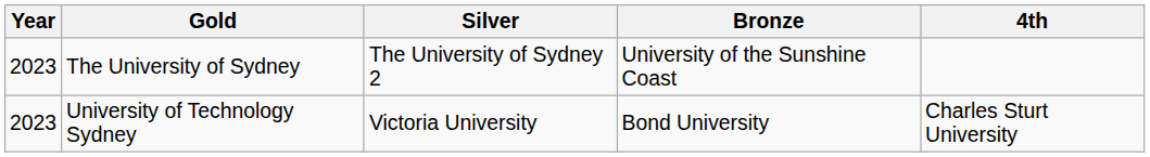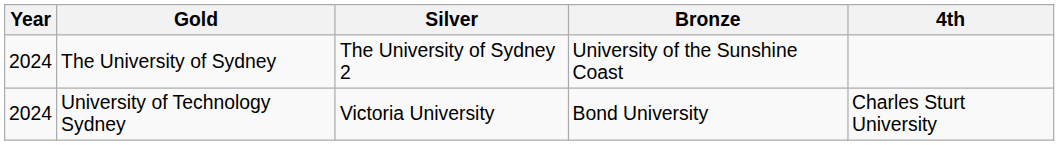 <table class="wikitable">
 <tr>
 <th>Year</th>
 <th>Gold</th>
 <th>Silver</th>
 <th>Bronze</th>
 <th>4th</th>
 </tr>
 <tr>
-<td>2023</td>
+<td>2024</td>
 <td>The University of Sydney</td>
 <td>The University of Sydney 2</td>
 <td>University of the Sunshine Coast</td>
 <td></td>
 </tr>
 <tr>
-<td>2023</td>
+<td>2024</td>
 <td>University of Technology Sydney</td>
 <td>Victoria University</td>
 <td>Bond University</td>
 <td>Charles Sturt University</td>
 </tr>
 </table>
